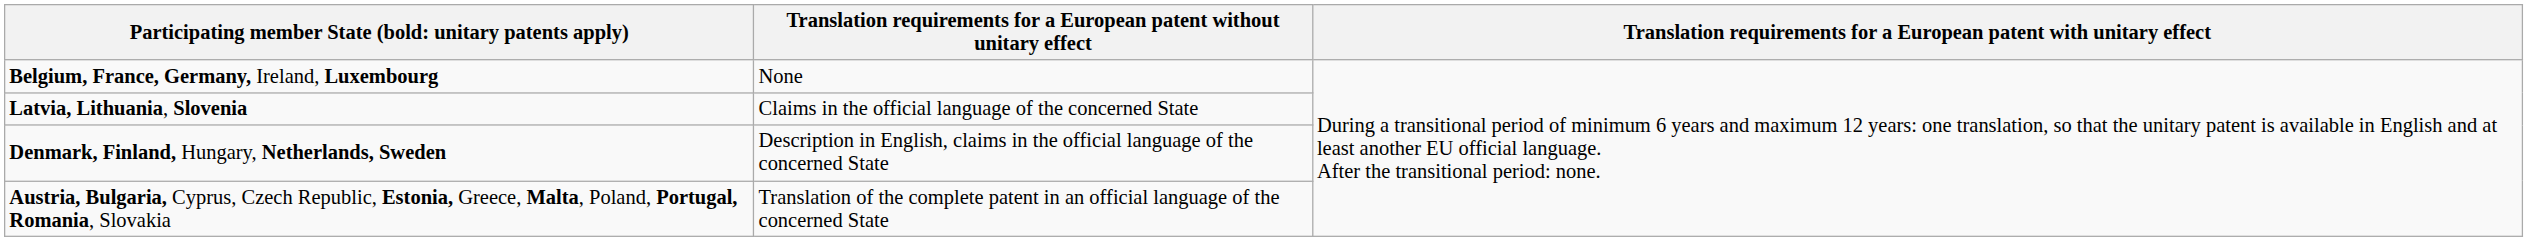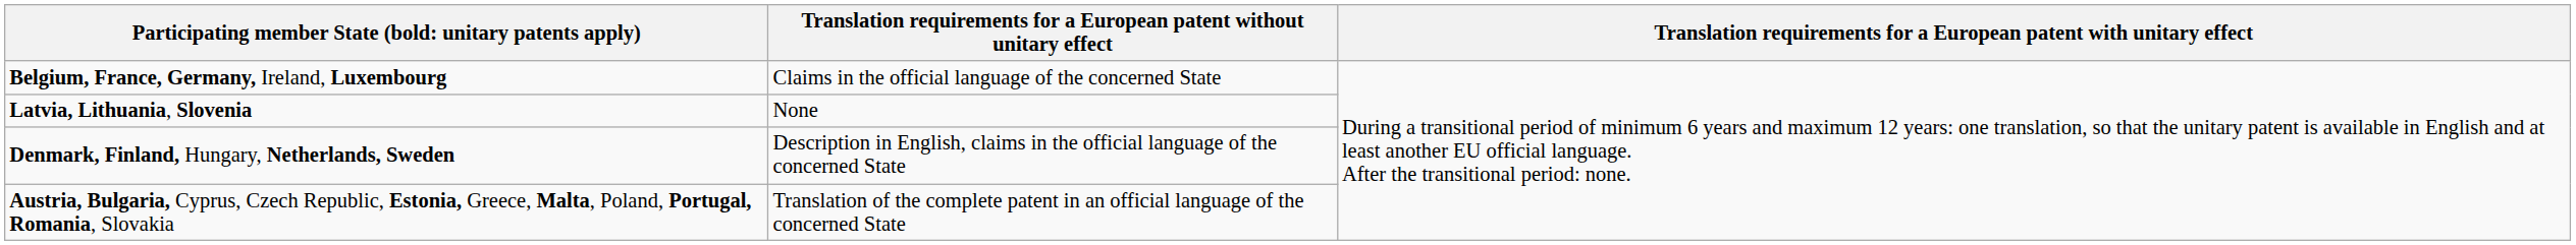 <table class="wikitable sortable">
 <tr>
 <th>Participating member State (<strong>bold: unitary patents apply</strong>)</th>
 <th>Translation requirements for a European patent without unitary effect</th>
 <th>Translation requirements for a European patent with unitary effect</th>
 </tr>
 <tr>
 <td><strong>Belgium, France, Germany,</strong> Ireland, <strong>Luxembourg</strong></td>
-<td>None</td>
+<td>Claims in the official language of the concerned State</td>
 <td rowspan="4">During a transitional period of minimum 6 years and maximum 12 years: one translation, so that the unitary patent is available in English and at least another EU official language.<br> After the transitional period: none.</td>
 </tr>
 <tr>
 <td><strong>Latvia, Lithuania</strong>, <strong>Slovenia</strong></td>
-<td>Claims in the official language of the concerned State</td>
+<td>None</td>
 </tr>
 <tr>
 <td><strong>Denmark, Finland,</strong> Hungary, <strong>Netherlands, Sweden</strong></td>
 <td>Description in English, claims in the official language of the concerned State</td>
 </tr>
 <tr>
 <td><strong>Austria, Bulgaria,</strong> Cyprus, Czech Republic, <strong>Estonia,</strong> Greece, <strong>Malta</strong>, Poland, <strong>Portugal, Romania</strong>, Slovakia</td>
 <td>Translation of the complete patent in an official language of the concerned State</td>
 </tr>
 </table>
